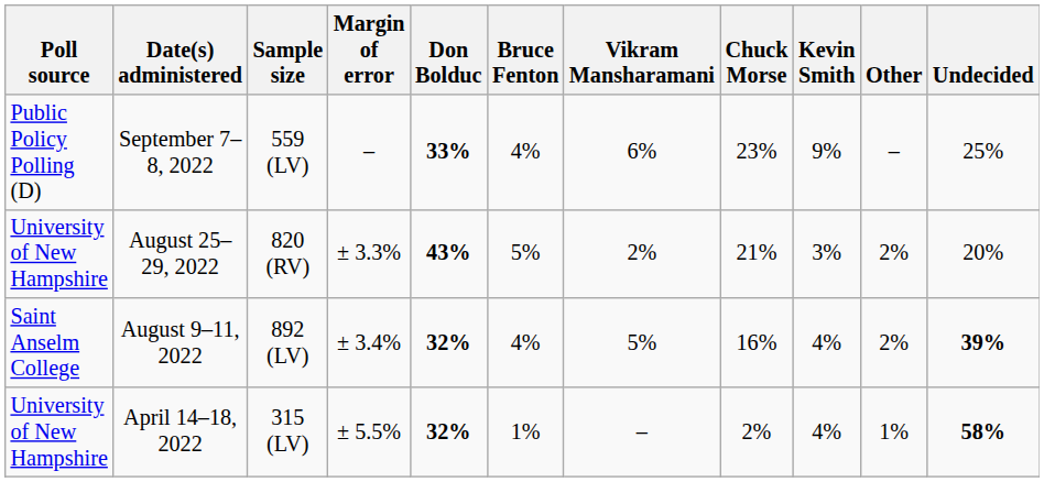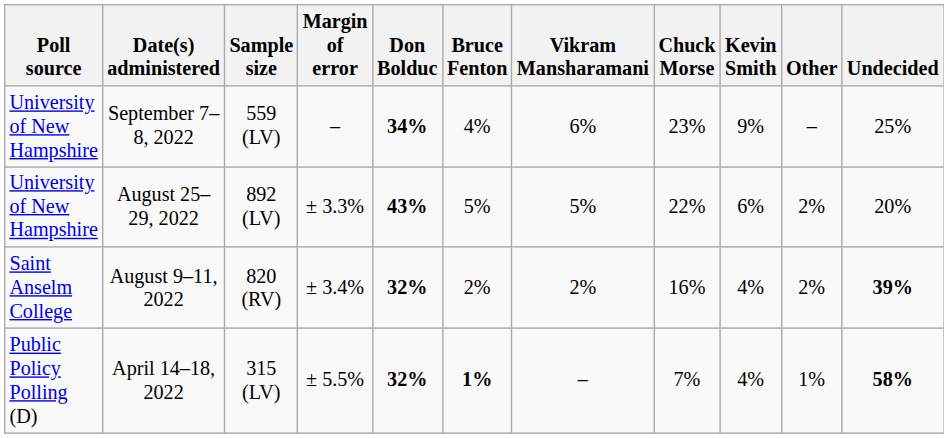 <table class="wikitable" style="font-size:90%;text-align:center;">
 <tr valign=bottom>
 <th>Poll source</th>
 <th>Date(s)<br>administered</th>
 <th>Sample<br>size</th>
 <th>Margin<br>of error</th>
 <th style="width:60px;">Don<br>Bolduc</th>
 <th style="width:60px;">Bruce<br>Fenton</th>
 <th style="width:60px;">Vikram<br>Mansharamani</th>
 <th style="width:60px;">Chuck<br>Morse</th>
 <th style="width:60px;">Kevin<br>Smith</th>
 <th>Other</th>
 <th>Undecided</th>
 </tr>
 <tr>
-<td style="text-align:left;"><a href='#'>Public Policy Polling</a> (D)</td>
+<td style="text-align:left;"><a href='#'>University of New Hampshire</a></td>
 <td>September 7–8, 2022</td>
 <td>559 (LV)</td>
 <td>–</td>
-<td><strong>33%</strong></td>
+<td><strong>34%</strong></td>
 <td>4%</td>
 <td>6%</td>
 <td>23%</td>
 <td>9%</td>
 <td>–</td>
 <td>25%</td>
 </tr>
 <tr>
 <td style="text-align:left;"><a href='#'>University of New Hampshire</a></td>
 <td>August 25–29, 2022</td>
-<td>820 (RV)</td>
+<td>892 (LV)</td>
 <td>± 3.3%</td>
 <td><strong>43%</strong></td>
 <td>5%</td>
-<td>2%</td>
-<td>21%</td>
-<td>3%</td>
+<td>5%</td>
+<td>22%</td>
+<td>6%</td>
 <td>2%</td>
 <td>20%</td>
 </tr>
 <tr>
 <td style="text-align:left;"><a href='#'>Saint Anselm College</a></td>
 <td>August 9–11, 2022</td>
-<td>892 (LV)</td>
+<td>820 (RV)</td>
 <td>± 3.4%</td>
 <td><strong>32%</strong></td>
-<td>4%</td>
-<td>5%</td>
+<td>2%</td>
+<td>2%</td>
 <td>16%</td>
 <td>4%</td>
 <td>2%</td>
 <td><strong>39%</strong></td>
 </tr>
 <tr>
-<td style="text-align:left;"><a href='#'>University of New Hampshire</a></td>
+<td style="text-align:left;"><a href='#'>Public Policy Polling</a> (D)</td>
 <td>April 14–18, 2022</td>
 <td>315 (LV)</td>
 <td>± 5.5%</td>
 <td><strong>32%</strong></td>
-<td>1%</td>
+<td><strong>1%</strong></td>
 <td>–</td>
-<td>2%</td>
+<td>7%</td>
 <td>4%</td>
 <td>1%</td>
 <td><strong>58%</strong></td>
 </tr>
 </table>
